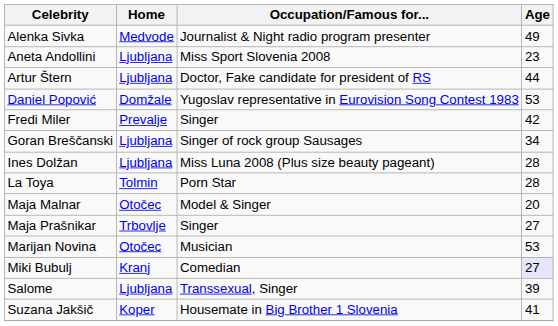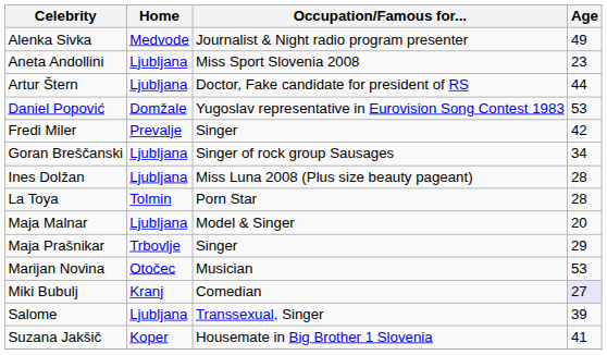 <table class=wikitable>
 <tr>
 <th>Celebrity</th>
 <th>Home</th>
 <th>Occupation/Famous for...</th>
 <th>Age</th>
 </tr>
 <tr>
 <td>Alenka Sivka</td>
 <td><a href='#'>Medvode</a></td>
 <td>Journalist & Night radio program presenter</td>
 <td>49</td>
 </tr>
 <tr>
 <td>Aneta Andollini</td>
 <td><a href='#'>Ljubljana</a></td>
 <td>Miss Sport Slovenia 2008</td>
 <td>23</td>
 </tr>
 <tr>
 <td>Artur Štern</td>
 <td><a href='#'>Ljubljana</a></td>
 <td>Doctor, Fake candidate for president of <a href='#'>RS</a></td>
 <td>44</td>
 </tr>
 <tr>
 <td><a href='#'>Daniel Popović</a></td>
 <td><a href='#'>Domžale</a></td>
 <td>Yugoslav representative in <a href='#'>Eurovision Song Contest 1983</a></td>
 <td>53</td>
 </tr>
 <tr>
 <td>Fredi Miler</td>
 <td><a href='#'>Prevalje</a></td>
 <td>Singer</td>
 <td>42</td>
 </tr>
 <tr>
 <td>Goran Breščanski</td>
 <td><a href='#'>Ljubljana</a></td>
 <td>Singer of rock group Sausages</td>
 <td>34</td>
 </tr>
 <tr>
 <td>Ines Dolžan</td>
 <td><a href='#'>Ljubljana</a></td>
 <td>Miss Luna 2008 (Plus size beauty pageant)</td>
 <td>28</td>
 </tr>
 <tr>
 <td>La Toya</td>
 <td><a href='#'>Tolmin</a></td>
 <td>Porn Star</td>
 <td>28</td>
 </tr>
 <tr>
 <td>Maja Malnar</td>
-<td><a href='#'>Otočec</a></td>
+<td><a href='#'>Ljubljana</a></td>
 <td>Model & Singer</td>
 <td>20</td>
 </tr>
 <tr>
 <td>Maja Prašnikar</td>
 <td><a href='#'>Trbovlje</a></td>
 <td>Singer</td>
-<td>27</td>
+<td>29</td>
 </tr>
 <tr>
 <td>Marijan Novina</td>
 <td><a href='#'>Otočec</a></td>
 <td>Musician</td>
 <td>53</td>
 </tr>
 <tr>
 <td>Miki Bubulj</td>
 <td><a href='#'>Kranj</a></td>
 <td>Comedian</td>
 <td style="background: lavender;">27</td>
 </tr>
 <tr>
 <td>Salome</td>
 <td><a href='#'>Ljubljana</a></td>
 <td><a href='#'>Transsexual</a>, Singer</td>
 <td>39</td>
 </tr>
 <tr>
 <td>Suzana Jakšič</td>
 <td><a href='#'>Koper</a></td>
 <td>Housemate in <a href='#'>Big Brother 1 Slovenia</a></td>
 <td>41</td>
 </tr>
 <tr>
 </tr>
 </table>
